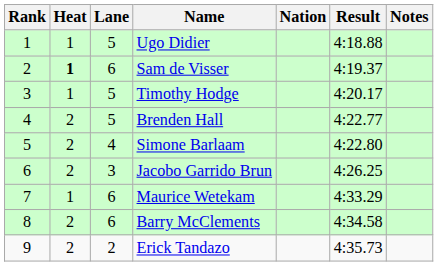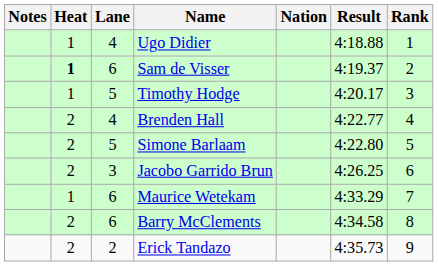 <table class="wikitable sortable" style="text-align:center">
 <tr>
-<th>Rank</th>
+<th>Notes</th>
 <th>Heat</th>
 <th>Lane</th>
 <th>Name</th>
 <th>Nation</th>
 <th>Result</th>
-<th>Notes</th>
+<th>Rank</th>
 </tr>
 <tr bgcolor="ccffcc">
+<td></td>
 <td>1</td>
-<td>1</td>
-<td>5</td>
+<td>4</td>
 <td align="left"><a href='#'>Ugo Didier</a></td>
 <td align=left></td>
 <td>4:18.88</td>
-<td></td>
+<td>1</td>
 </tr>
 <tr bgcolor="ccffcc">
-<td>2</td>
+<td></td>
 <td><strong>1</strong></td>
 <td>6</td>
 <td align="left"><a href='#'>Sam de Visser</a></td>
 <td align=left></td>
 <td>4:19.37</td>
-<td></td>
+<td>2</td>
 </tr>
 <tr bgcolor="ccffcc">
-<td>3</td>
+<td></td>
 <td>1</td>
 <td>5</td>
 <td align="left"><a href='#'>Timothy Hodge</a></td>
 <td align=left></td>
 <td>4:20.17</td>
-<td></td>
+<td>3</td>
 </tr>
 <tr bgcolor="ccffcc">
+<td></td>
+<td>2</td>
 <td>4</td>
-<td>2</td>
-<td>5</td>
 <td align="left"><a href='#'>Brenden Hall</a></td>
 <td align=left></td>
 <td>4:22.77</td>
-<td></td>
+<td>4</td>
 </tr>
 <tr bgcolor="ccffcc">
+<td></td>
+<td>2</td>
 <td>5</td>
-<td>2</td>
-<td>4</td>
 <td align="left"><a href='#'>Simone Barlaam</a></td>
 <td align=left></td>
 <td>4:22.80</td>
-<td></td>
+<td>5</td>
 </tr>
 <tr bgcolor="ccffcc">
-<td>6</td>
+<td></td>
 <td>2</td>
 <td>3</td>
 <td align="left"><a href='#'>Jacobo Garrido Brun</a></td>
 <td align=left></td>
 <td>4:26.25</td>
-<td></td>
+<td>6</td>
 </tr>
 <tr bgcolor="ccffcc">
-<td>7</td>
+<td></td>
 <td>1</td>
 <td>6</td>
 <td align="left"><a href='#'>Maurice Wetekam</a></td>
 <td align=left></td>
 <td>4:33.29</td>
-<td></td>
+<td>7</td>
 </tr>
 <tr bgcolor="ccffcc">
-<td>8</td>
+<td></td>
 <td>2</td>
 <td>6</td>
 <td align="left"><a href='#'>Barry McClements</a></td>
 <td align=left></td>
 <td>4:34.58</td>
-<td></td>
+<td>8</td>
 </tr>
 <tr>
-<td>9</td>
+<td></td>
 <td>2</td>
 <td>2</td>
 <td align="left"><a href='#'>Erick Tandazo</a></td>
 <td align=left></td>
 <td>4:35.73</td>
-<td></td>
+<td>9</td>
 </tr>
 </table>
